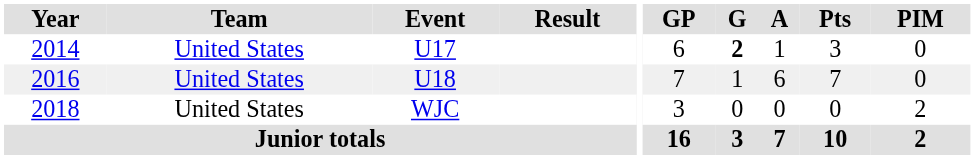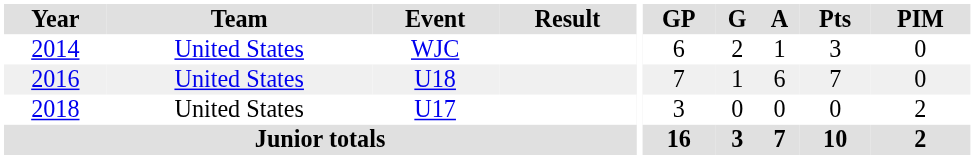 <table border="0" cellpadding="1" cellspacing="0" ID="Table3" style="text-align:center; width:40em;">
 <tr bgcolor="#e0e0e0">
 <th>Year</th>
 <th>Team</th>
 <th>Event</th>
 <th>Result</th>
 <th rowspan="99" bgcolor="#ffffff"></th>
 <th>GP</th>
 <th>G</th>
 <th>A</th>
 <th>Pts</th>
 <th>PIM</th>
 </tr>
 <tr>
 <td><a href='#'>2014</a></td>
 <td><a href='#'>United States</a></td>
-<td><a href='#'>U17</a></td>
+<td><a href='#'>WJC</a></td>
 <td></td>
 <td>6</td>
-<td><strong>2</strong></td>
+<td>2</td>
 <td>1</td>
 <td>3</td>
 <td>0</td>
 </tr>
 <tr bgcolor="#f0f0f0">
 <td><a href='#'>2016</a></td>
 <td><a href='#'>United States</a></td>
 <td><a href='#'>U18</a></td>
 <td></td>
 <td>7</td>
 <td>1</td>
 <td>6</td>
 <td>7</td>
 <td>0</td>
 </tr>
 <tr>
 <td><a href='#'>2018</a></td>
 <td>United States</td>
-<td><a href='#'>WJC</a></td>
+<td><a href='#'>U17</a></td>
 <td></td>
 <td>3</td>
 <td>0</td>
 <td>0</td>
 <td>0</td>
 <td>2</td>
 </tr>
 <tr bgcolor="#e0e0e0">
 <th colspan="4">Junior totals</th>
 <th>16</th>
 <th>3</th>
 <th>7</th>
 <th>10</th>
 <th>2</th>
 </tr>
 </table>
